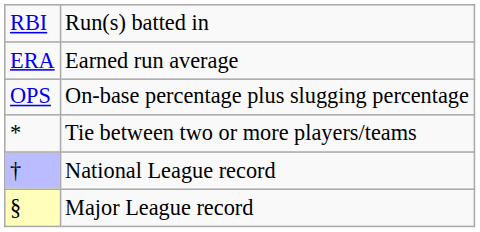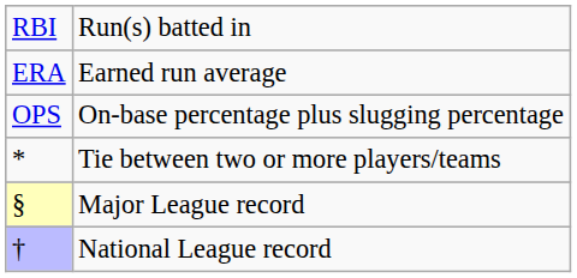 <table class="wikitable" style="font-size:90%" border="1">
 <tr>
 <td><a href='#'>RBI</a></td>
 <td>Run(s) batted in</td>
 </tr>
 <tr>
 <td><a href='#'>ERA</a></td>
 <td>Earned run average</td>
 </tr>
 <tr>
 <td><a href='#'>OPS</a></td>
 <td>On-base percentage plus slugging percentage</td>
 </tr>
 <tr>
 <td>*</td>
 <td>Tie between two or more players/teams</td>
 </tr>
 <tr>
+<td bgcolor="#ffffbb">§</td>
+<td>Major League record</td>
+</tr>
+<tr>
 <td bgcolor="#bbbbff">†</td>
 <td>National League record</td>
 </tr>
-<tr>
-<td bgcolor="#ffffbb">§</td>
-<td>Major League record</td>
-</tr>
 </table>
